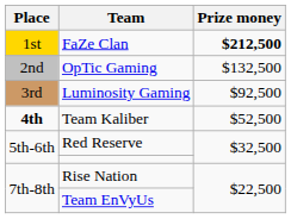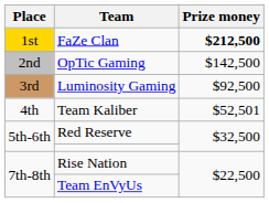 <table class="wikitable" style="text-align:left">
 <tr>
 <th>Place</th>
 <th>Team</th>
 <th>Prize money</th>
 </tr>
 <tr>
 <td style="text-align:center; background:gold;">1st</td>
 <td><a href='#'>FaZe Clan</a></td>
 <td style="text-align:right"><strong>$212,500</strong></td>
 </tr>
 <tr>
 <td style="text-align:center; background:silver;">2nd</td>
 <td><a href='#'>OpTic Gaming</a></td>
-<td style="text-align:right">$132,500</td>
+<td style="text-align:right">$142,500</td>
 </tr>
 <tr>
 <td style="text-align:center; background:#c96;">3rd</td>
 <td><a href='#'>Luminosity Gaming</a></td>
 <td style="text-align:right">$92,500</td>
 </tr>
 <tr>
-<td style="text-align:center"><strong>4th</strong></td>
+<td style="text-align:center">4th</td>
 <td>Team Kaliber</td>
-<td style="text-align:right">$52,500</td>
+<td style="text-align:right">$52,501</td>
 </tr>
 <tr>
 <td style="text-align:center" rowspan="2">5th-6th</td>
 <td>Red Reserve</td>
 <td style="text-align:right" rowspan="2">$32,500</td>
 </tr>
 <tr>
 <td></td>
 </tr>
 <tr>
 <td style="text-align:center" rowspan="2">7th-8th</td>
 <td>Rise Nation</td>
 <td style="text-align:right" rowspan="2">$22,500</td>
 </tr>
 <tr>
 <td><a href='#'>Team EnVyUs</a></td>
 </tr>
 </table>
